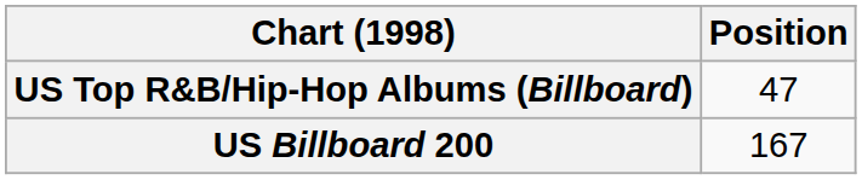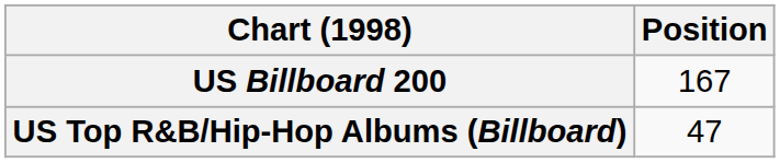 <table class="wikitable sortable plainrowheaders" style="text-align:center">
 <tr>
 <th scope="col">Chart (1998)</th>
 <th scope="col">Position</th>
 </tr>
 <tr>
+<th scope="row">US <em>Billboard</em> 200</th>
+<td>167</td>
+</tr>
+<tr>
 <th scope="row">US Top R&B/Hip-Hop Albums (<em>Billboard</em>)</th>
 <td>47</td>
 </tr>
-<tr>
-<th scope="row">US <em>Billboard</em> 200</th>
-<td>167</td>
-</tr>
 </table>
